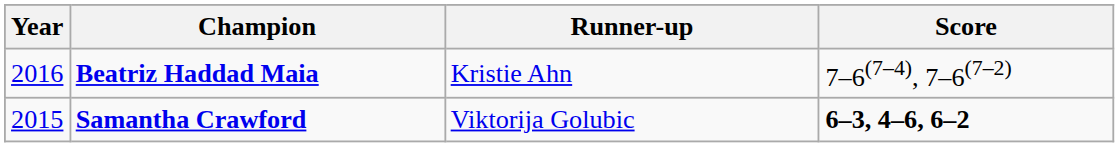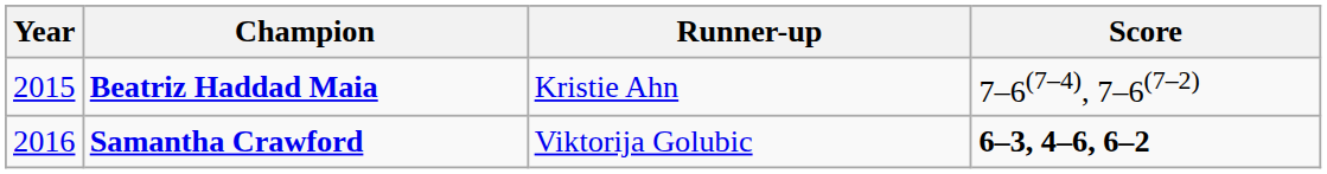 <table class="wikitable" style="font-size:90%">
 <tr>
 <th>Year</th>
 <th width="200">Champion</th>
 <th width="200">Runner-up</th>
 <th width="155">Score</th>
 </tr>
 <tr>
-<td><a href='#'>2016</a></td>
+<td><a href='#'>2015</a></td>
 <td> <strong><a href='#'>Beatriz Haddad Maia</a></strong></td>
 <td> <a href='#'>Kristie Ahn</a></td>
 <td>7–6<sup>(7–4)</sup>, 7–6<sup>(7–2)</sup></td>
 </tr>
 <tr>
-<td><a href='#'>2015</a></td>
+<td><a href='#'>2016</a></td>
 <td> <strong><a href='#'>Samantha Crawford</a></strong></td>
 <td> <a href='#'>Viktorija Golubic</a></td>
 <td><strong>6–3, 4–6, 6–2</strong></td>
 </tr>
 </table>
